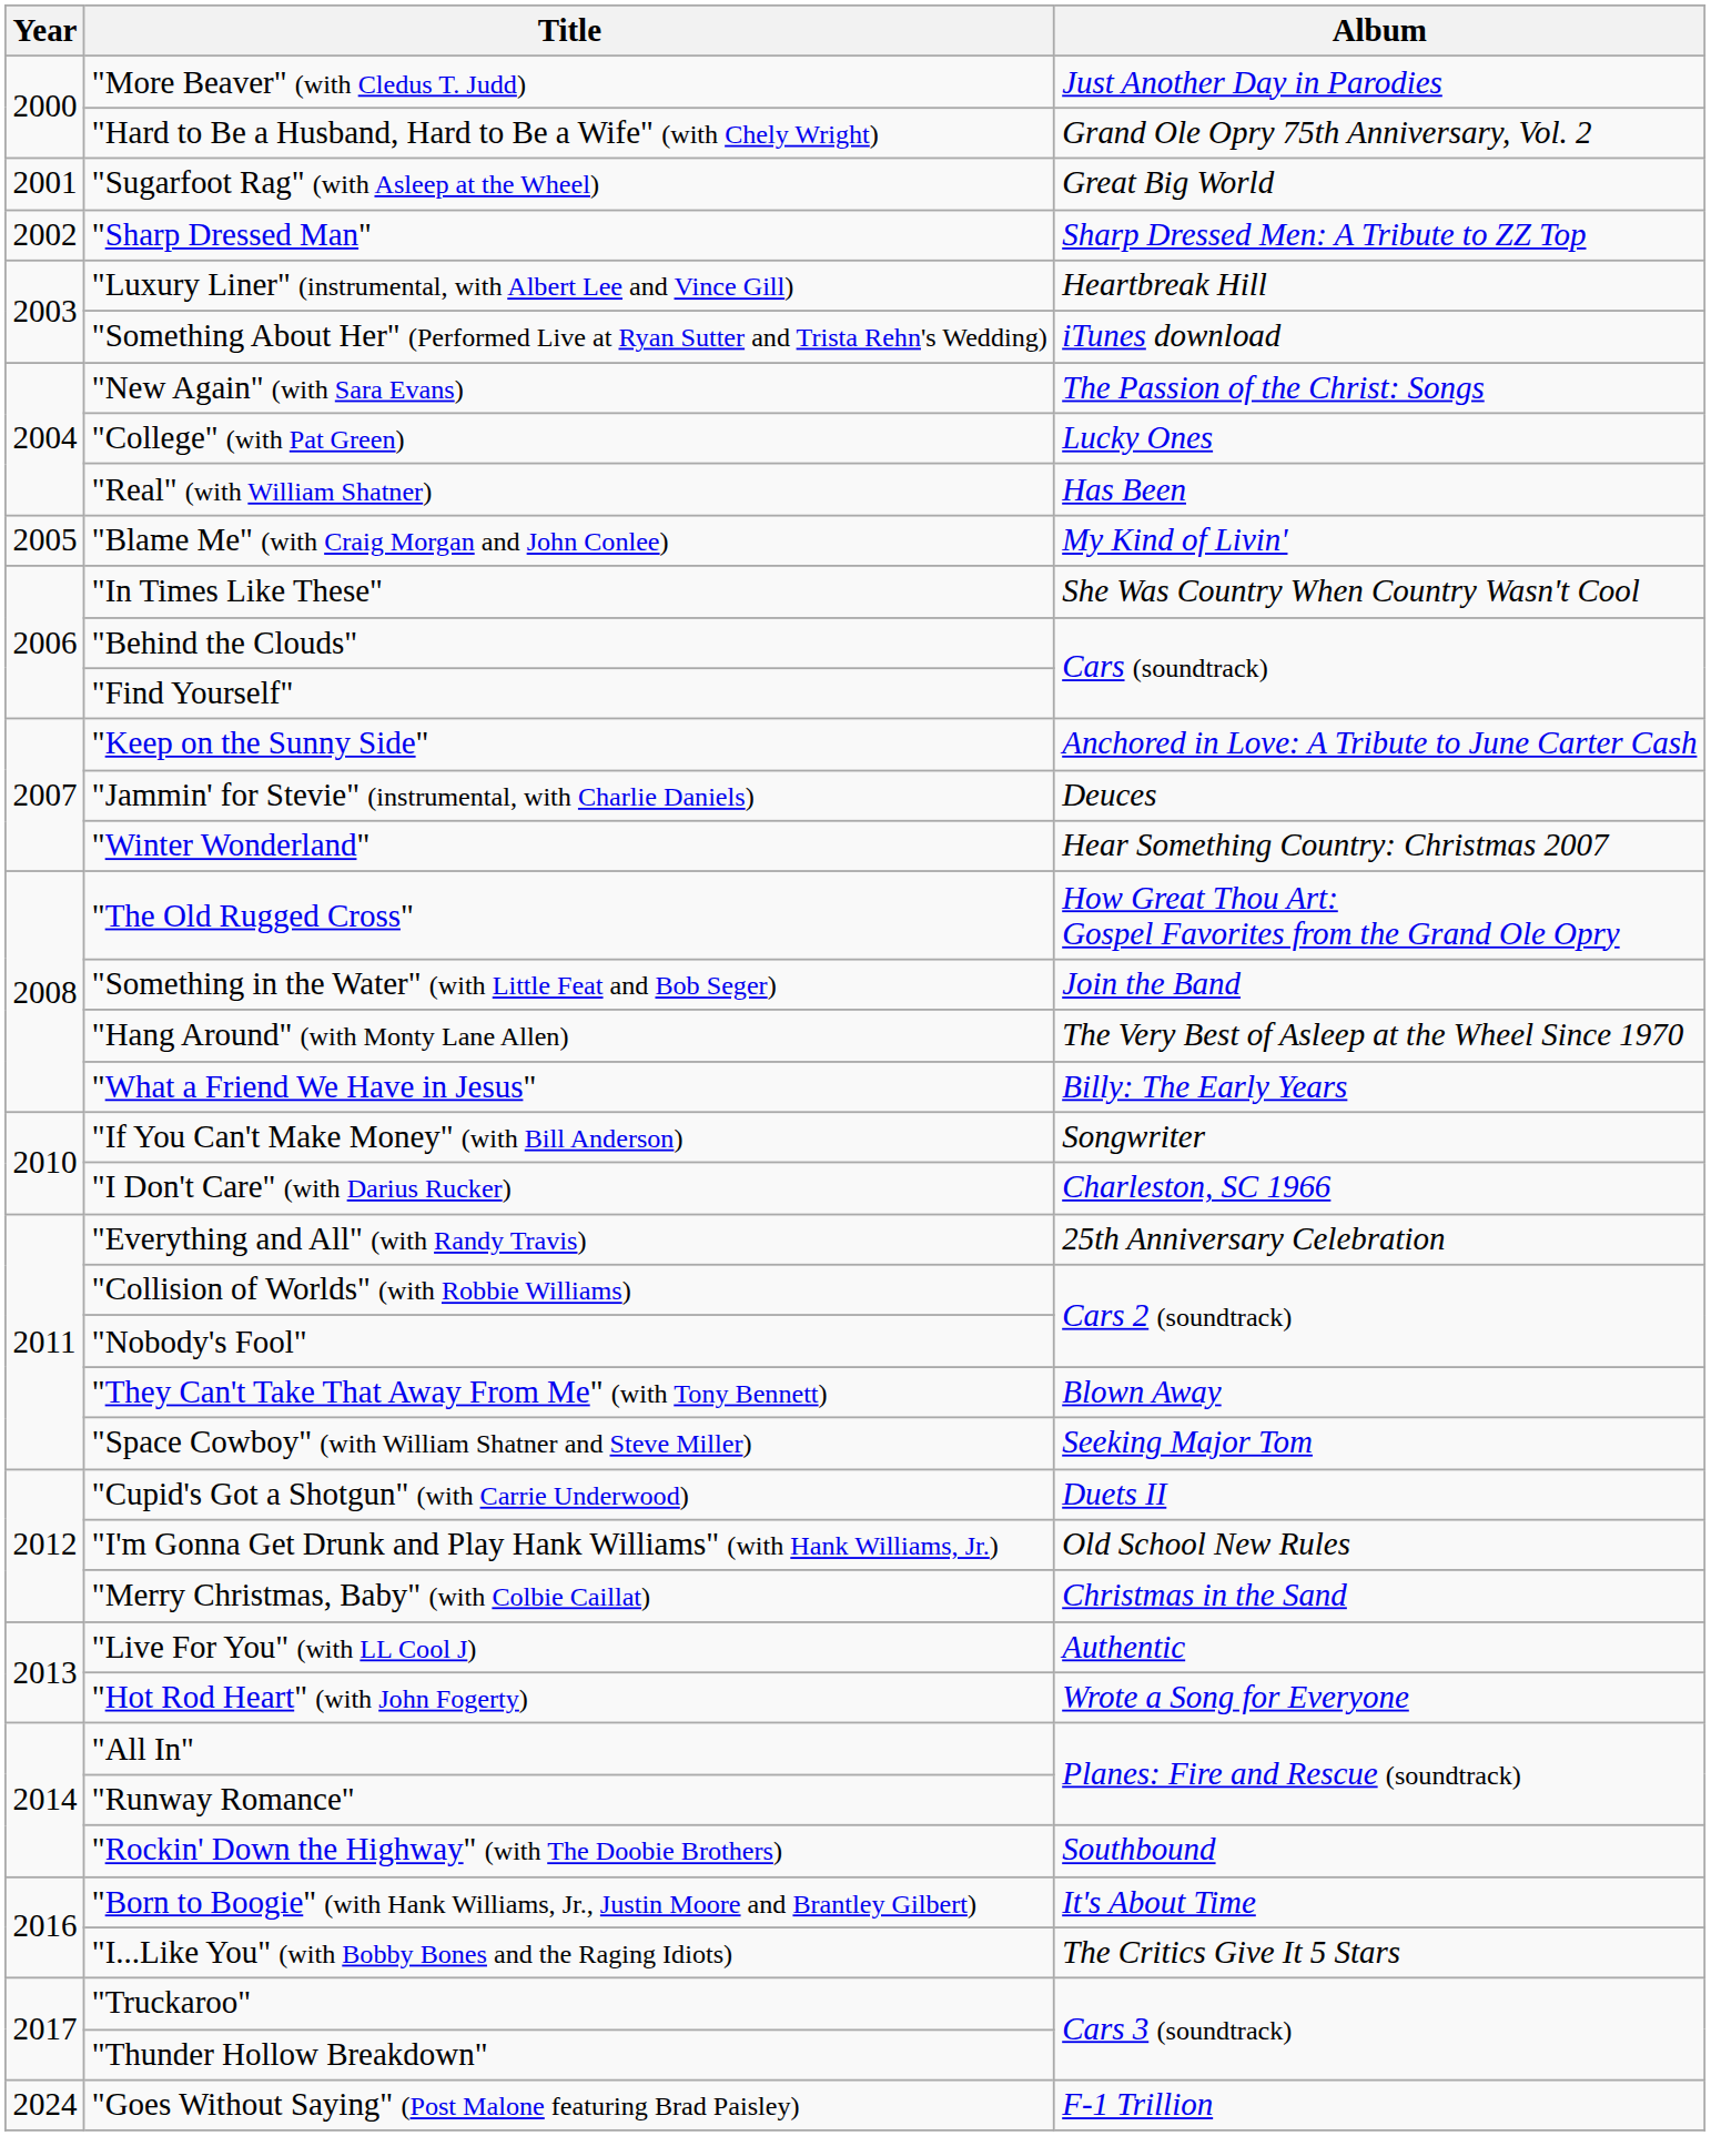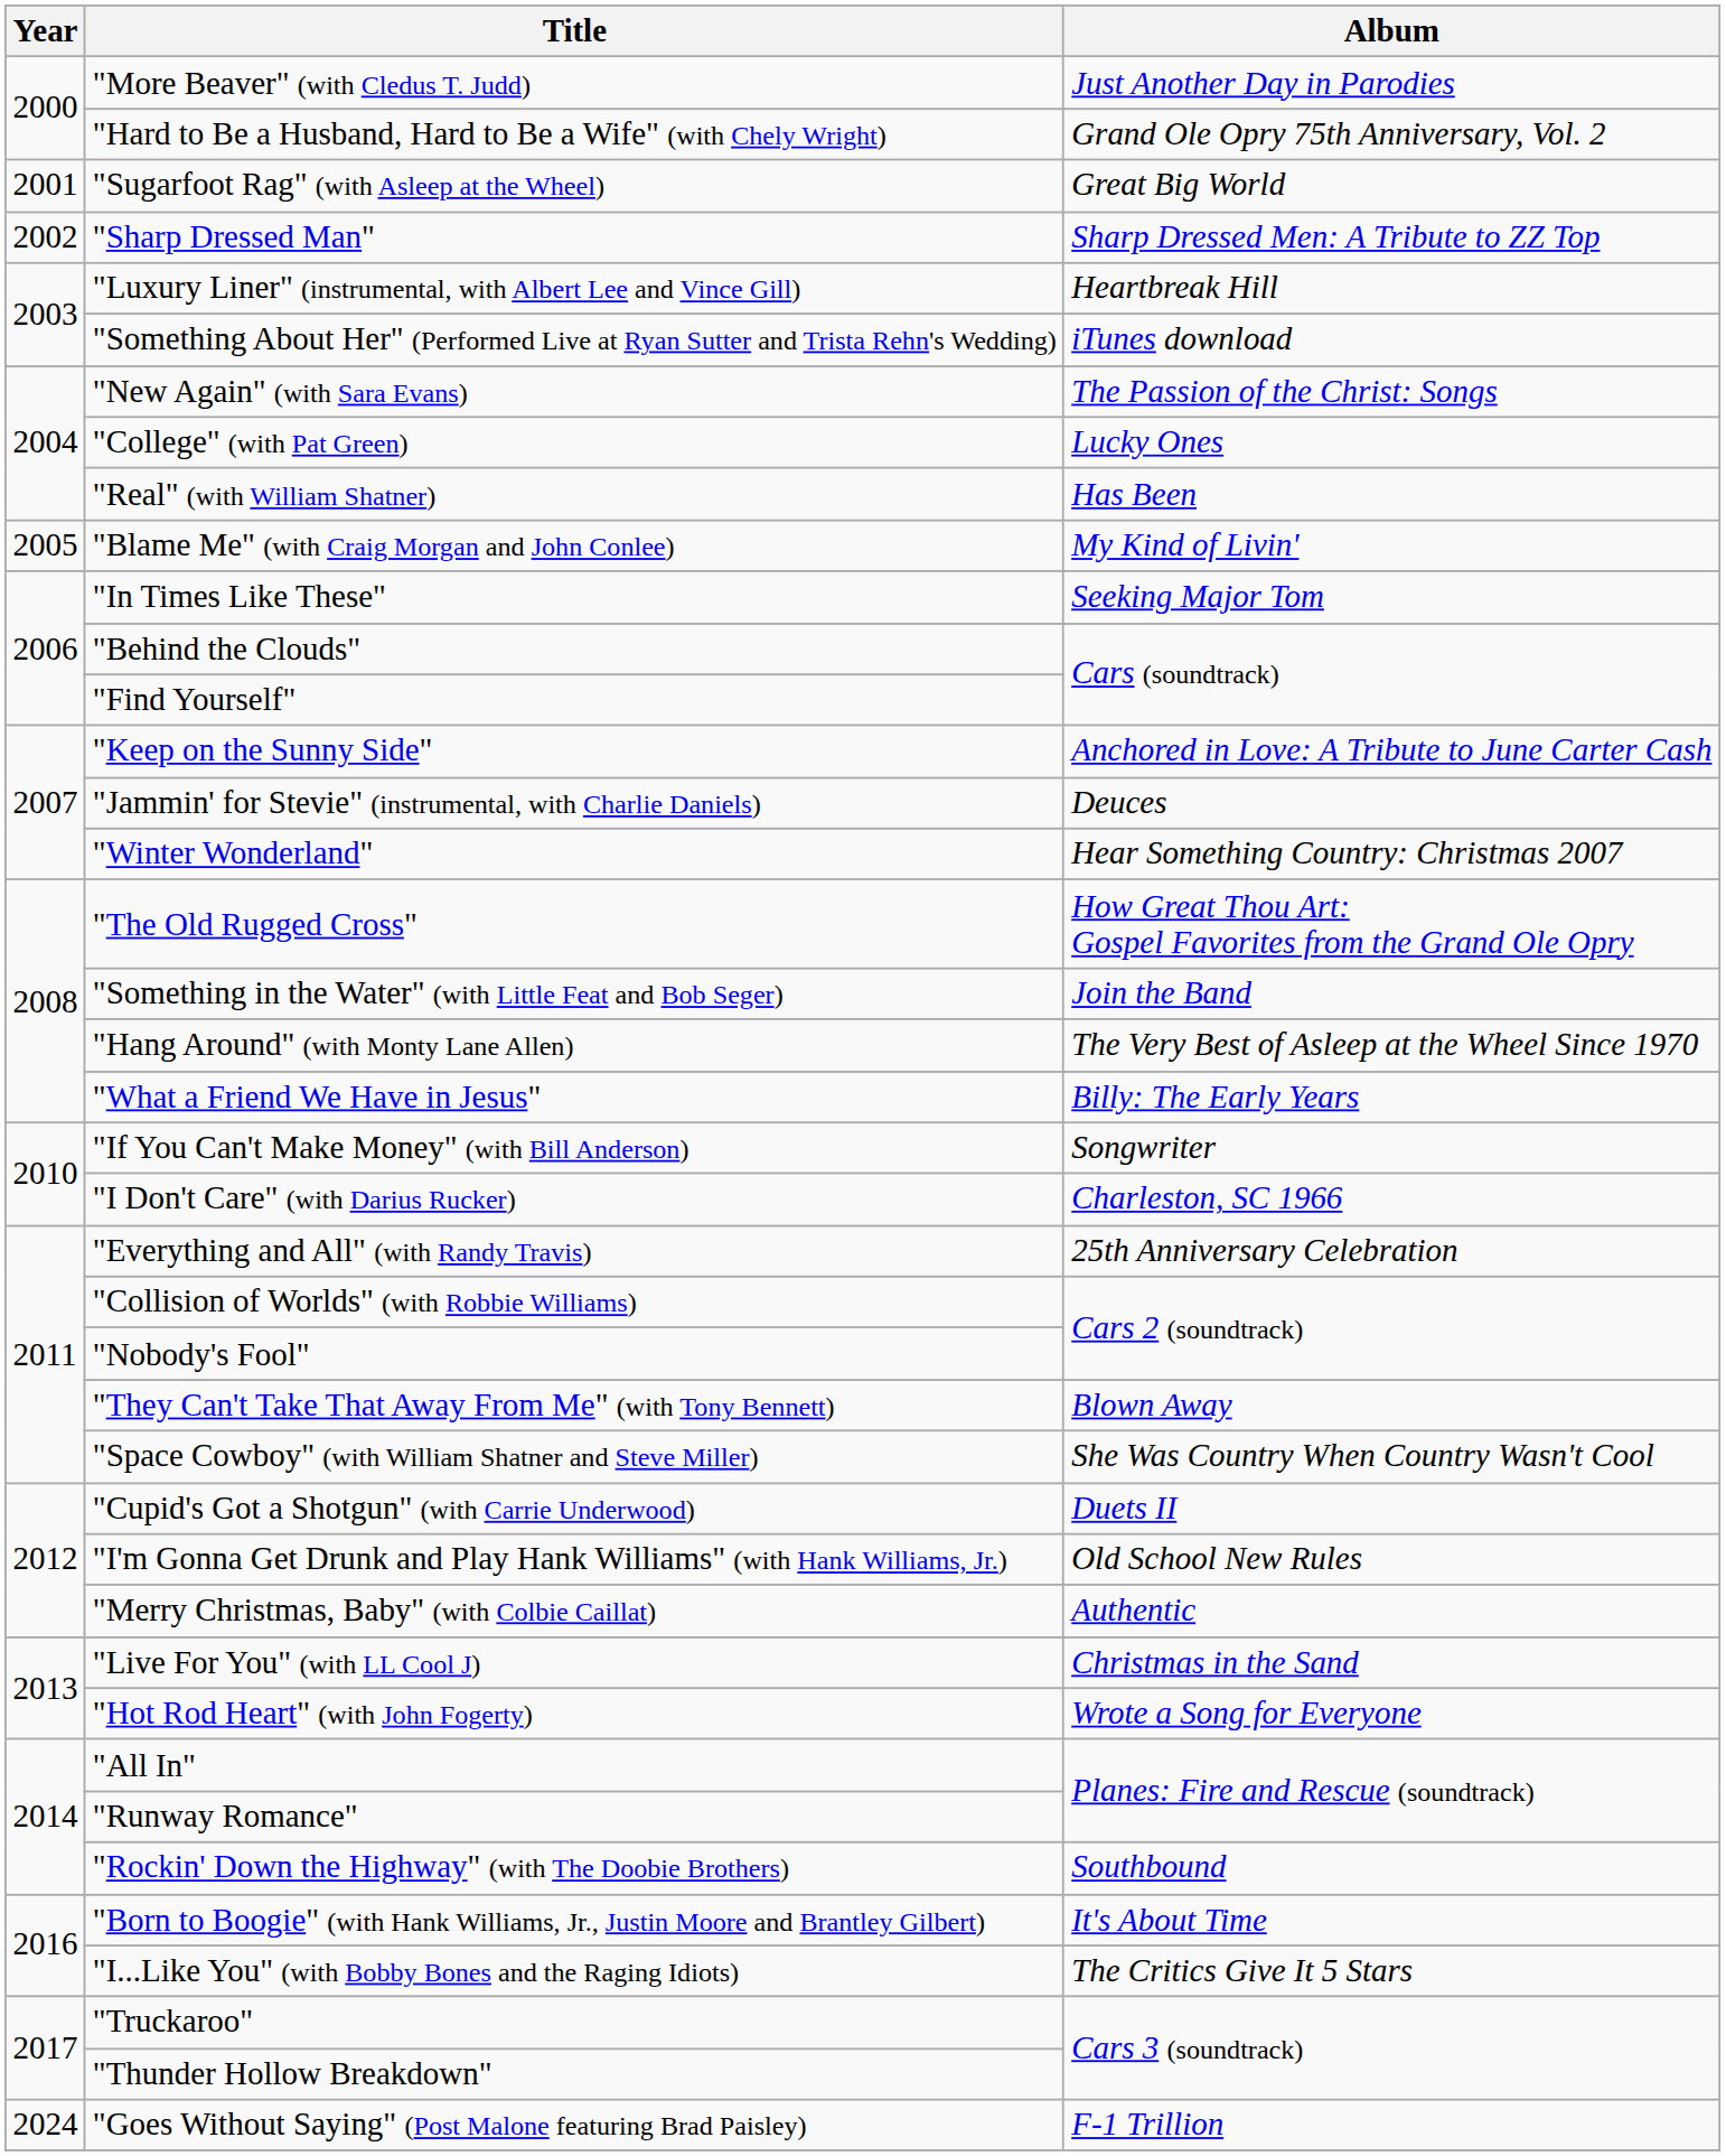 <table class="wikitable">
 <tr>
 <th>Year</th>
 <th>Title</th>
 <th>Album</th>
 </tr>
 <tr>
 <td rowspan="2">2000</td>
 <td>"More Beaver" <small>(with <a href='#'>Cledus T. Judd</a>)</small></td>
 <td><em><a href='#'>Just Another Day in Parodies</a></em></td>
 </tr>
 <tr>
 <td>"Hard to Be a Husband, Hard to Be a Wife" <small>(with <a href='#'>Chely Wright</a>)</small></td>
 <td><em>Grand Ole Opry 75th Anniversary, Vol. 2</em></td>
 </tr>
 <tr>
 <td>2001</td>
 <td>"Sugarfoot Rag" <small>(with <a href='#'>Asleep at the Wheel</a>)</small></td>
 <td><em>Great Big World</em></td>
 </tr>
 <tr>
 <td>2002</td>
 <td>"<a href='#'>Sharp Dressed Man</a>"</td>
 <td><em><a href='#'>Sharp Dressed Men: A Tribute to ZZ Top</a></em></td>
 </tr>
 <tr>
 <td rowspan="2">2003</td>
 <td>"Luxury Liner" <small>(instrumental, with <a href='#'>Albert Lee</a> and <a href='#'>Vince Gill</a>)</small></td>
 <td><em>Heartbreak Hill</em></td>
 </tr>
 <tr>
 <td>"Something About Her" <small>(Performed Live at <a href='#'>Ryan Sutter</a> and <a href='#'>Trista Rehn</a>'s Wedding)</small></td>
 <td><em><a href='#'>iTunes</a> download</em></td>
 </tr>
 <tr>
 <td rowspan="3">2004</td>
 <td>"New Again" <small>(with <a href='#'>Sara Evans</a>)</small></td>
 <td><em><a href='#'>The Passion of the Christ: Songs</a></em></td>
 </tr>
 <tr>
 <td>"College" <small>(with <a href='#'>Pat Green</a>)</small></td>
 <td><em><a href='#'>Lucky Ones</a></em></td>
 </tr>
 <tr>
 <td>"Real" <small>(with <a href='#'>William Shatner</a>)</small></td>
 <td><em><a href='#'>Has Been</a></em></td>
 </tr>
 <tr>
 <td>2005</td>
 <td>"Blame Me" <small>(with <a href='#'>Craig Morgan</a> and <a href='#'>John Conlee</a>)</small></td>
 <td><em><a href='#'>My Kind of Livin'</a></em></td>
 </tr>
 <tr>
 <td rowspan="3">2006</td>
 <td>"In Times Like These"</td>
-<td><em>She Was Country When Country Wasn't Cool</em></td>
+<td><em><a href='#'>Seeking Major Tom</a></em></td>
 </tr>
 <tr>
 <td>"Behind the Clouds"</td>
 <td rowspan="2"><em><a href='#'>Cars</a></em> <small>(soundtrack)</small></td>
 </tr>
 <tr>
 <td>"Find Yourself"</td>
 </tr>
 <tr>
 <td rowspan="3">2007</td>
 <td>"<a href='#'>Keep on the Sunny Side</a>"</td>
 <td><em><a href='#'>Anchored in Love: A Tribute to June Carter Cash</a></em></td>
 </tr>
 <tr>
 <td>"Jammin' for Stevie" <small>(instrumental, with <a href='#'>Charlie Daniels</a>)</small></td>
 <td><em>Deuces</em></td>
 </tr>
 <tr>
 <td>"<a href='#'>Winter Wonderland</a>"</td>
 <td><em>Hear Something Country: Christmas 2007</em></td>
 </tr>
 <tr>
 <td rowspan="4">2008</td>
 <td>"<a href='#'>The Old Rugged Cross</a>"</td>
 <td><em><a href='#'>How Great Thou Art:<br>Gospel Favorites from the Grand Ole Opry</a></em></td>
 </tr>
 <tr>
 <td>"Something in the Water" <small>(with <a href='#'>Little Feat</a> and <a href='#'>Bob Seger</a>)</small></td>
 <td><em><a href='#'>Join the Band</a></em></td>
 </tr>
 <tr>
 <td>"Hang Around" <small>(with Monty Lane Allen)</small></td>
 <td><em>The Very Best of Asleep at the Wheel Since 1970</em></td>
 </tr>
 <tr>
 <td>"<a href='#'>What a Friend We Have in Jesus</a>"</td>
 <td><em><a href='#'>Billy: The Early Years</a></em></td>
 </tr>
 <tr>
 <td rowspan="2">2010</td>
 <td>"If You Can't Make Money" <small>(with <a href='#'>Bill Anderson</a>)</small></td>
 <td><em>Songwriter</em></td>
 </tr>
 <tr>
 <td>"I Don't Care" <small>(with <a href='#'>Darius Rucker</a>)</small></td>
 <td><em><a href='#'>Charleston, SC 1966</a></em></td>
 </tr>
 <tr>
 <td rowspan="5">2011</td>
 <td>"Everything and All" <small>(with <a href='#'>Randy Travis</a>)</small></td>
 <td><em>25th Anniversary Celebration</em></td>
 </tr>
 <tr>
 <td>"Collision of Worlds" <small>(with <a href='#'>Robbie Williams</a>)</small></td>
 <td rowspan="2"><em><a href='#'>Cars 2</a></em> <small>(soundtrack)</small></td>
 </tr>
 <tr>
 <td>"Nobody's Fool"</td>
 </tr>
 <tr>
 <td>"<a href='#'>They Can't Take That Away From Me</a>" <small>(with <a href='#'>Tony Bennett</a>)</small></td>
 <td><em><a href='#'>Blown Away</a></em></td>
 </tr>
 <tr>
 <td>"Space Cowboy" <small>(with William Shatner and <a href='#'>Steve Miller</a>)</small></td>
-<td><em><a href='#'>Seeking Major Tom</a></em></td>
+<td><em>She Was Country When Country Wasn't Cool</em></td>
 </tr>
 <tr>
 <td rowspan="3">2012</td>
 <td>"Cupid's Got a Shotgun" <small>(with <a href='#'>Carrie Underwood</a>)</small></td>
 <td><em><a href='#'>Duets II</a></em></td>
 </tr>
 <tr>
 <td>"I'm Gonna Get Drunk and Play Hank Williams" <small>(with <a href='#'>Hank Williams, Jr.</a>)</small></td>
 <td><em>Old School New Rules</em></td>
 </tr>
 <tr>
 <td>"Merry Christmas, Baby" <small>(with <a href='#'>Colbie Caillat</a>)</small></td>
-<td><em><a href='#'>Christmas in the Sand</a></em></td>
+<td><em><a href='#'>Authentic</a></em></td>
 </tr>
 <tr>
 <td rowspan="2">2013</td>
 <td>"Live For You" <small>(with <a href='#'>LL Cool J</a>)</small></td>
-<td><em><a href='#'>Authentic</a></em></td>
+<td><em><a href='#'>Christmas in the Sand</a></em></td>
 </tr>
 <tr>
 <td>"<a href='#'>Hot Rod Heart</a>" <small>(with <a href='#'>John Fogerty</a>)</small></td>
 <td><em><a href='#'>Wrote a Song for Everyone</a></em></td>
 </tr>
 <tr>
 <td rowspan="3">2014</td>
 <td>"All In"</td>
 <td rowspan="2"><em><a href='#'>Planes: Fire and Rescue</a></em> <small>(soundtrack)</small></td>
 </tr>
 <tr>
 <td>"Runway Romance"</td>
 </tr>
 <tr>
 <td>"<a href='#'>Rockin' Down the Highway</a>" <small>(with <a href='#'>The Doobie Brothers</a>)</small></td>
 <td><em><a href='#'>Southbound</a></em></td>
 </tr>
 <tr>
 <td rowspan="2">2016</td>
 <td>"<a href='#'>Born to Boogie</a>" <small>(with Hank Williams, Jr., <a href='#'>Justin Moore</a> and <a href='#'>Brantley Gilbert</a>)</small></td>
 <td><em><a href='#'>It's About Time</a></em></td>
 </tr>
 <tr>
 <td>"I...Like You" <small>(with <a href='#'>Bobby Bones</a> and the Raging Idiots)</small></td>
 <td><em>The Critics Give It 5 Stars</em></td>
 </tr>
 <tr>
 <td rowspan="2">2017</td>
 <td>"Truckaroo"</td>
 <td rowspan="2"><em><a href='#'>Cars 3</a></em> <small>(soundtrack)</small></td>
 </tr>
 <tr>
 <td>"Thunder Hollow Breakdown"</td>
 </tr>
 <tr>
 <td>2024</td>
 <td>"Goes Without Saying" <small>(<a href='#'>Post Malone</a> featuring Brad Paisley)</small></td>
 <td><em><a href='#'>F-1 Trillion</a></em></td>
 </tr>
 </table>
